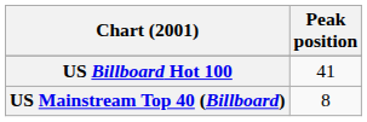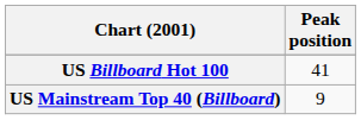 <table class="wikitable sortable plainrowheaders" style="text-align:center">
 <tr>
 <th>Chart (2001)</th>
 <th>Peak<br>position</th>
 </tr>
 <tr>
 </tr>
 <tr>
 </tr>
 <tr>
 </tr>
 <tr>
 </tr>
 <tr>
 <th scope="row">US <a href='#'><em>Billboard</em> Hot 100</a></th>
 <td>41</td>
 </tr>
 <tr>
 <th scope="row">US <a href='#'>Mainstream Top 40</a> (<em><a href='#'>Billboard</a></em>)</th>
-<td>8</td>
+<td>9</td>
 </tr>
 </table>
